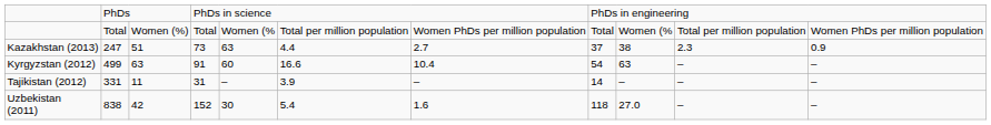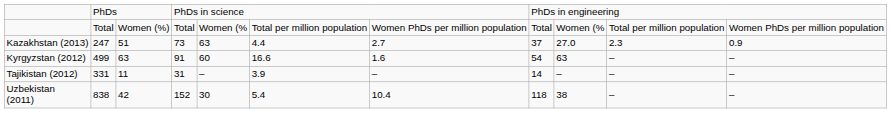 <table class="wikitable">
 <tr>
 <td></td>
 <td colspan="2">PhDs</td>
 <td colspan="4">PhDs in science</td>
 <td colspan="4">PhDs in engineering</td>
 </tr>
 <tr>
 <td></td>
 <td>Total</td>
 <td>Women (%)</td>
 <td>Total</td>
 <td>Women (%</td>
 <td>Total per million population</td>
 <td>Women PhDs per million population</td>
 <td>Total</td>
 <td>Women (%</td>
 <td>Total per million population</td>
 <td>Women PhDs per million population</td>
 </tr>
 <tr>
 <td>Kazakhstan (2013)</td>
 <td>247</td>
 <td>51</td>
 <td>73</td>
 <td>63</td>
 <td>4.4</td>
 <td>2.7</td>
 <td>37</td>
-<td>38</td>
+<td>27.0</td>
 <td>2.3</td>
 <td>0.9</td>
 </tr>
 <tr>
 <td>Kyrgyzstan (2012)</td>
 <td>499</td>
 <td>63</td>
 <td>91</td>
 <td>60</td>
 <td>16.6</td>
-<td>10.4</td>
+<td>1.6</td>
 <td>54</td>
 <td>63</td>
 <td>–</td>
 <td>–</td>
 </tr>
 <tr>
 <td>Tajikistan (2012)</td>
 <td>331</td>
 <td>11</td>
 <td>31</td>
 <td>–</td>
 <td>3.9</td>
 <td>–</td>
 <td>14</td>
 <td>–</td>
 <td>–</td>
 <td>–</td>
 </tr>
 <tr>
 <td>Uzbekistan<br>(2011)</td>
 <td>838</td>
 <td>42</td>
 <td>152</td>
 <td>30</td>
 <td>5.4</td>
-<td>1.6</td>
+<td>10.4</td>
 <td>118</td>
-<td>27.0</td>
+<td>38</td>
 <td>–</td>
 <td>–</td>
 </tr>
 </table>
